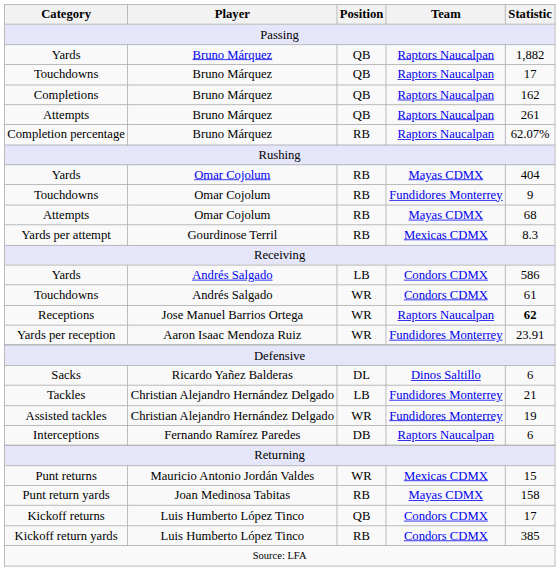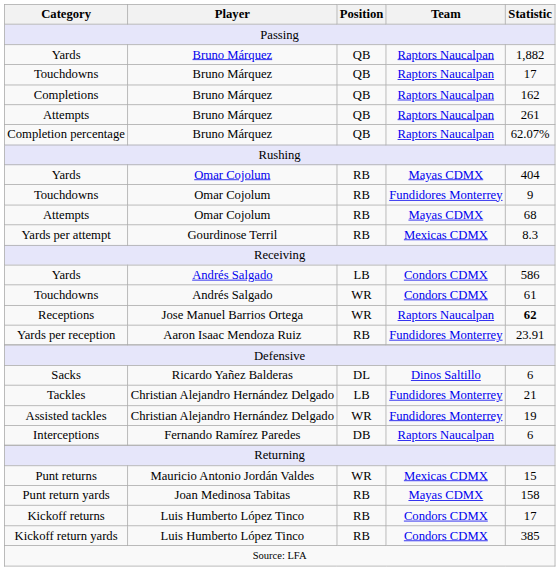 <table class="wikitable" style="text-align:center">
 <tr>
 <th>Category</th>
 <th>Player</th>
 <th>Position</th>
 <th>Team</th>
 <th>Statistic</th>
 </tr>
 <tr bgcolor="lavender">
 <td colspan="5">Passing</td>
 </tr>
 <tr>
 <td>Yards</td>
 <td><a href='#'>Bruno Márquez</a></td>
 <td>QB</td>
 <td><a href='#'>Raptors Naucalpan</a></td>
 <td>1,882</td>
 </tr>
 <tr>
 <td>Touchdowns</td>
 <td>Bruno Márquez</td>
 <td>QB</td>
 <td><a href='#'>Raptors Naucalpan</a></td>
 <td>17</td>
 </tr>
 <tr>
 <td>Completions</td>
 <td>Bruno Márquez</td>
 <td>QB</td>
 <td><a href='#'>Raptors Naucalpan</a></td>
 <td>162</td>
 </tr>
 <tr>
 <td>Attempts</td>
 <td>Bruno Márquez</td>
 <td>QB</td>
 <td><a href='#'>Raptors Naucalpan</a></td>
 <td>261</td>
 </tr>
 <tr>
 <td>Completion percentage</td>
 <td>Bruno Márquez</td>
-<td>RB</td>
+<td>QB</td>
 <td><a href='#'>Raptors Naucalpan</a></td>
 <td>62.07%</td>
 </tr>
 <tr bgcolor="lavender">
 <td colspan="5">Rushing</td>
 </tr>
 <tr>
 <td>Yards</td>
 <td><a href='#'>Omar Cojolum</a></td>
 <td>RB</td>
 <td><a href='#'>Mayas CDMX</a></td>
 <td>404</td>
 </tr>
 <tr>
 <td>Touchdowns</td>
 <td>Omar Cojolum</td>
 <td>RB</td>
 <td><a href='#'>Fundidores Monterrey</a></td>
 <td>9</td>
 </tr>
 <tr>
 <td>Attempts</td>
 <td>Omar Cojolum</td>
 <td>RB</td>
 <td><a href='#'>Mayas CDMX</a></td>
 <td>68</td>
 </tr>
 <tr>
 <td>Yards per attempt</td>
 <td>Gourdinose Terril</td>
 <td>RB</td>
 <td><a href='#'>Mexicas CDMX</a></td>
 <td>8.3</td>
 </tr>
 <tr bgcolor="lavender">
 <td colspan="5">Receiving</td>
 </tr>
 <tr>
 <td>Yards</td>
 <td><a href='#'>Andrés Salgado</a></td>
 <td>LB</td>
 <td><a href='#'>Condors CDMX</a></td>
 <td>586</td>
 </tr>
 <tr>
 <td>Touchdowns</td>
 <td>Andrés Salgado</td>
 <td>WR</td>
 <td><a href='#'>Condors CDMX</a></td>
 <td>61</td>
 </tr>
 <tr>
 <td>Receptions</td>
 <td>Jose Manuel Barrios Ortega</td>
 <td>WR</td>
 <td><a href='#'>Raptors Naucalpan</a></td>
 <td><strong>62</strong></td>
 </tr>
 <tr>
 <td>Yards per reception</td>
 <td>Aaron Isaac Mendoza Ruiz</td>
-<td>WR</td>
+<td>RB</td>
 <td><a href='#'>Fundidores Monterrey</a></td>
 <td>23.91</td>
 </tr>
 <tr>
 </tr>
 <tr bgcolor="lavender">
 <td colspan="5">Defensive</td>
 </tr>
 <tr>
 <td>Sacks</td>
 <td>Ricardo Yañez Balderas</td>
 <td>DL</td>
 <td><a href='#'>Dinos Saltillo</a></td>
 <td>6</td>
 </tr>
 <tr>
 <td>Tackles</td>
 <td>Christian Alejandro Hernández Delgado</td>
 <td>LB</td>
 <td><a href='#'>Fundidores Monterrey</a></td>
 <td>21</td>
 </tr>
 <tr>
 <td>Assisted tackles</td>
 <td>Christian Alejandro Hernández Delgado</td>
 <td>WR</td>
 <td><a href='#'>Fundidores Monterrey</a></td>
 <td>19</td>
 </tr>
 <tr>
 <td>Interceptions</td>
 <td>Fernando Ramírez Paredes</td>
 <td>DB</td>
 <td><a href='#'>Raptors Naucalpan</a></td>
 <td>6</td>
 </tr>
 <tr>
 </tr>
 <tr bgcolor="lavender">
 <td colspan="5">Returning</td>
 </tr>
 <tr>
 <td>Punt returns</td>
 <td>Mauricio Antonio Jordán Valdes</td>
 <td>WR</td>
 <td><a href='#'>Mexicas CDMX</a></td>
 <td>15</td>
 </tr>
 <tr>
 <td>Punt return yards</td>
 <td>Joan Medinosa Tabitas</td>
 <td>RB</td>
 <td><a href='#'>Mayas CDMX</a></td>
 <td>158</td>
 </tr>
 <tr>
 <td>Kickoff returns</td>
 <td>Luis Humberto López Tinco</td>
-<td>QB</td>
+<td>RB</td>
 <td><a href='#'>Condors CDMX</a></td>
 <td>17</td>
 </tr>
 <tr>
 <td>Kickoff return yards</td>
 <td>Luis Humberto López Tinco</td>
 <td>RB</td>
 <td><a href='#'>Condors CDMX</a></td>
 <td>385</td>
 </tr>
 <tr class="sortbottom">
 <td colspan="21"><small>Source: LFA</small></td>
 </tr>
 </table>
